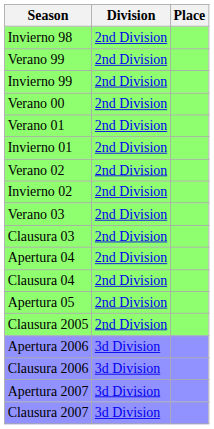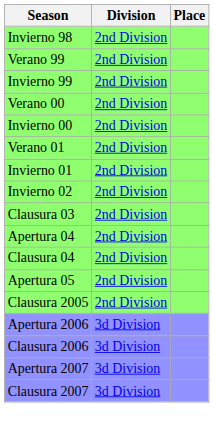 <table class="wikitable">
 <tr>
 <th>Season</th>
 <th>Division</th>
 <th>Place</th>
 </tr>
 <tr>
 <td style="background:#8FFF6F;">Invierno 98</td>
 <td style="background:#8FFF6F;"><a href='#'>2nd Division</a></td>
 <td style="background:#8FFF6F;"></td>
 </tr>
 <tr>
 <td style="background:#8FFF6F;">Verano 99</td>
 <td style="background:#8FFF6F;"><a href='#'>2nd Division</a></td>
 <td style="background:#8FFF6F;"></td>
 </tr>
 <tr>
 <td style="background:#8FFF6F;">Invierno 99</td>
 <td style="background:#8FFF6F;"><a href='#'>2nd Division</a></td>
 <td style="background:#8FFF6F;"></td>
 </tr>
 <tr>
 <td style="background:#8FFF6F;">Verano 00</td>
 <td style="background:#8FFF6F;"><a href='#'>2nd Division</a></td>
 <td style="background:#8FFF6F;"></td>
 </tr>
 <tr>
+<td style="background:#8FFF6F;">Invierno 00</td>
+<td style="background:#8FFF6F;"><a href='#'>2nd Division</a></td>
+<td style="background:#8FFF6F;"></td>
+</tr>
+<tr>
 <td style="background:#8FFF6F;">Verano 01</td>
 <td style="background:#8FFF6F;"><a href='#'>2nd Division</a></td>
 <td style="background:#8FFF6F;"></td>
 </tr>
 <tr>
 <td style="background:#8FFF6F;">Invierno 01</td>
 <td style="background:#8FFF6F;"><a href='#'>2nd Division</a></td>
 <td style="background:#8FFF6F;"></td>
 </tr>
 <tr>
-<td style="background:#8FFF6F;">Verano 02</td>
-<td style="background:#8FFF6F;"><a href='#'>2nd Division</a></td>
-<td style="background:#8FFF6F;"></td>
-</tr>
-<tr>
 <td style="background:#8FFF6F;">Invierno 02</td>
-<td style="background:#8FFF6F;"><a href='#'>2nd Division</a></td>
-<td style="background:#8FFF6F;"></td>
-</tr>
-<tr>
-<td style="background:#8FFF6F;">Verano 03</td>
 <td style="background:#8FFF6F;"><a href='#'>2nd Division</a></td>
 <td style="background:#8FFF6F;"></td>
 </tr>
 <tr>
 <td style="background:#8FFF6F;">Clausura 03</td>
 <td style="background:#8FFF6F;"><a href='#'>2nd Division</a></td>
 <td style="background:#8FFF6F;"></td>
 </tr>
 <tr>
 <td style="background:#8FFF6F;">Apertura 04</td>
 <td style="background:#8FFF6F;"><a href='#'>2nd Division</a></td>
 <td style="background:#8FFF6F;"></td>
 </tr>
 <tr>
 <td style="background:#8FFF6F;">Clausura 04</td>
 <td style="background:#8FFF6F;"><a href='#'>2nd Division</a></td>
 <td style="background:#8FFF6F;"></td>
 </tr>
 <tr>
 <td style="background:#8FFF6F;">Apertura 05</td>
 <td style="background:#8FFF6F;"><a href='#'>2nd Division</a></td>
 <td style="background:#8FFF6F;"></td>
 </tr>
 <tr>
 <td style="background:#8FFF6F;">Clausura 2005</td>
 <td style="background:#8FFF6F;"><a href='#'>2nd Division</a></td>
 <td style="background:#8FFF6F;"></td>
 </tr>
 <tr>
 <td style="background:#9191FF;">Apertura 2006</td>
 <td style="background:#9191FF;"><a href='#'>3d Division</a></td>
 <td style="background:#9191FF;"></td>
 </tr>
 <tr>
 <td style="background:#9191FF;">Clausura 2006</td>
 <td style="background:#9191FF;"><a href='#'>3d Division</a></td>
 <td style="background:#9191FF;"></td>
 </tr>
 <tr>
 <td style="background:#9191FF;">Apertura 2007</td>
 <td style="background:#9191FF;"><a href='#'>3d Division</a></td>
 <td style="background:#9191FF;"></td>
 </tr>
 <tr>
 <td style="background:#9191FF;">Clausura 2007</td>
 <td style="background:#9191FF;"><a href='#'>3d Division</a></td>
 <td style="background:#9191FF;"></td>
 </tr>
 </table>
